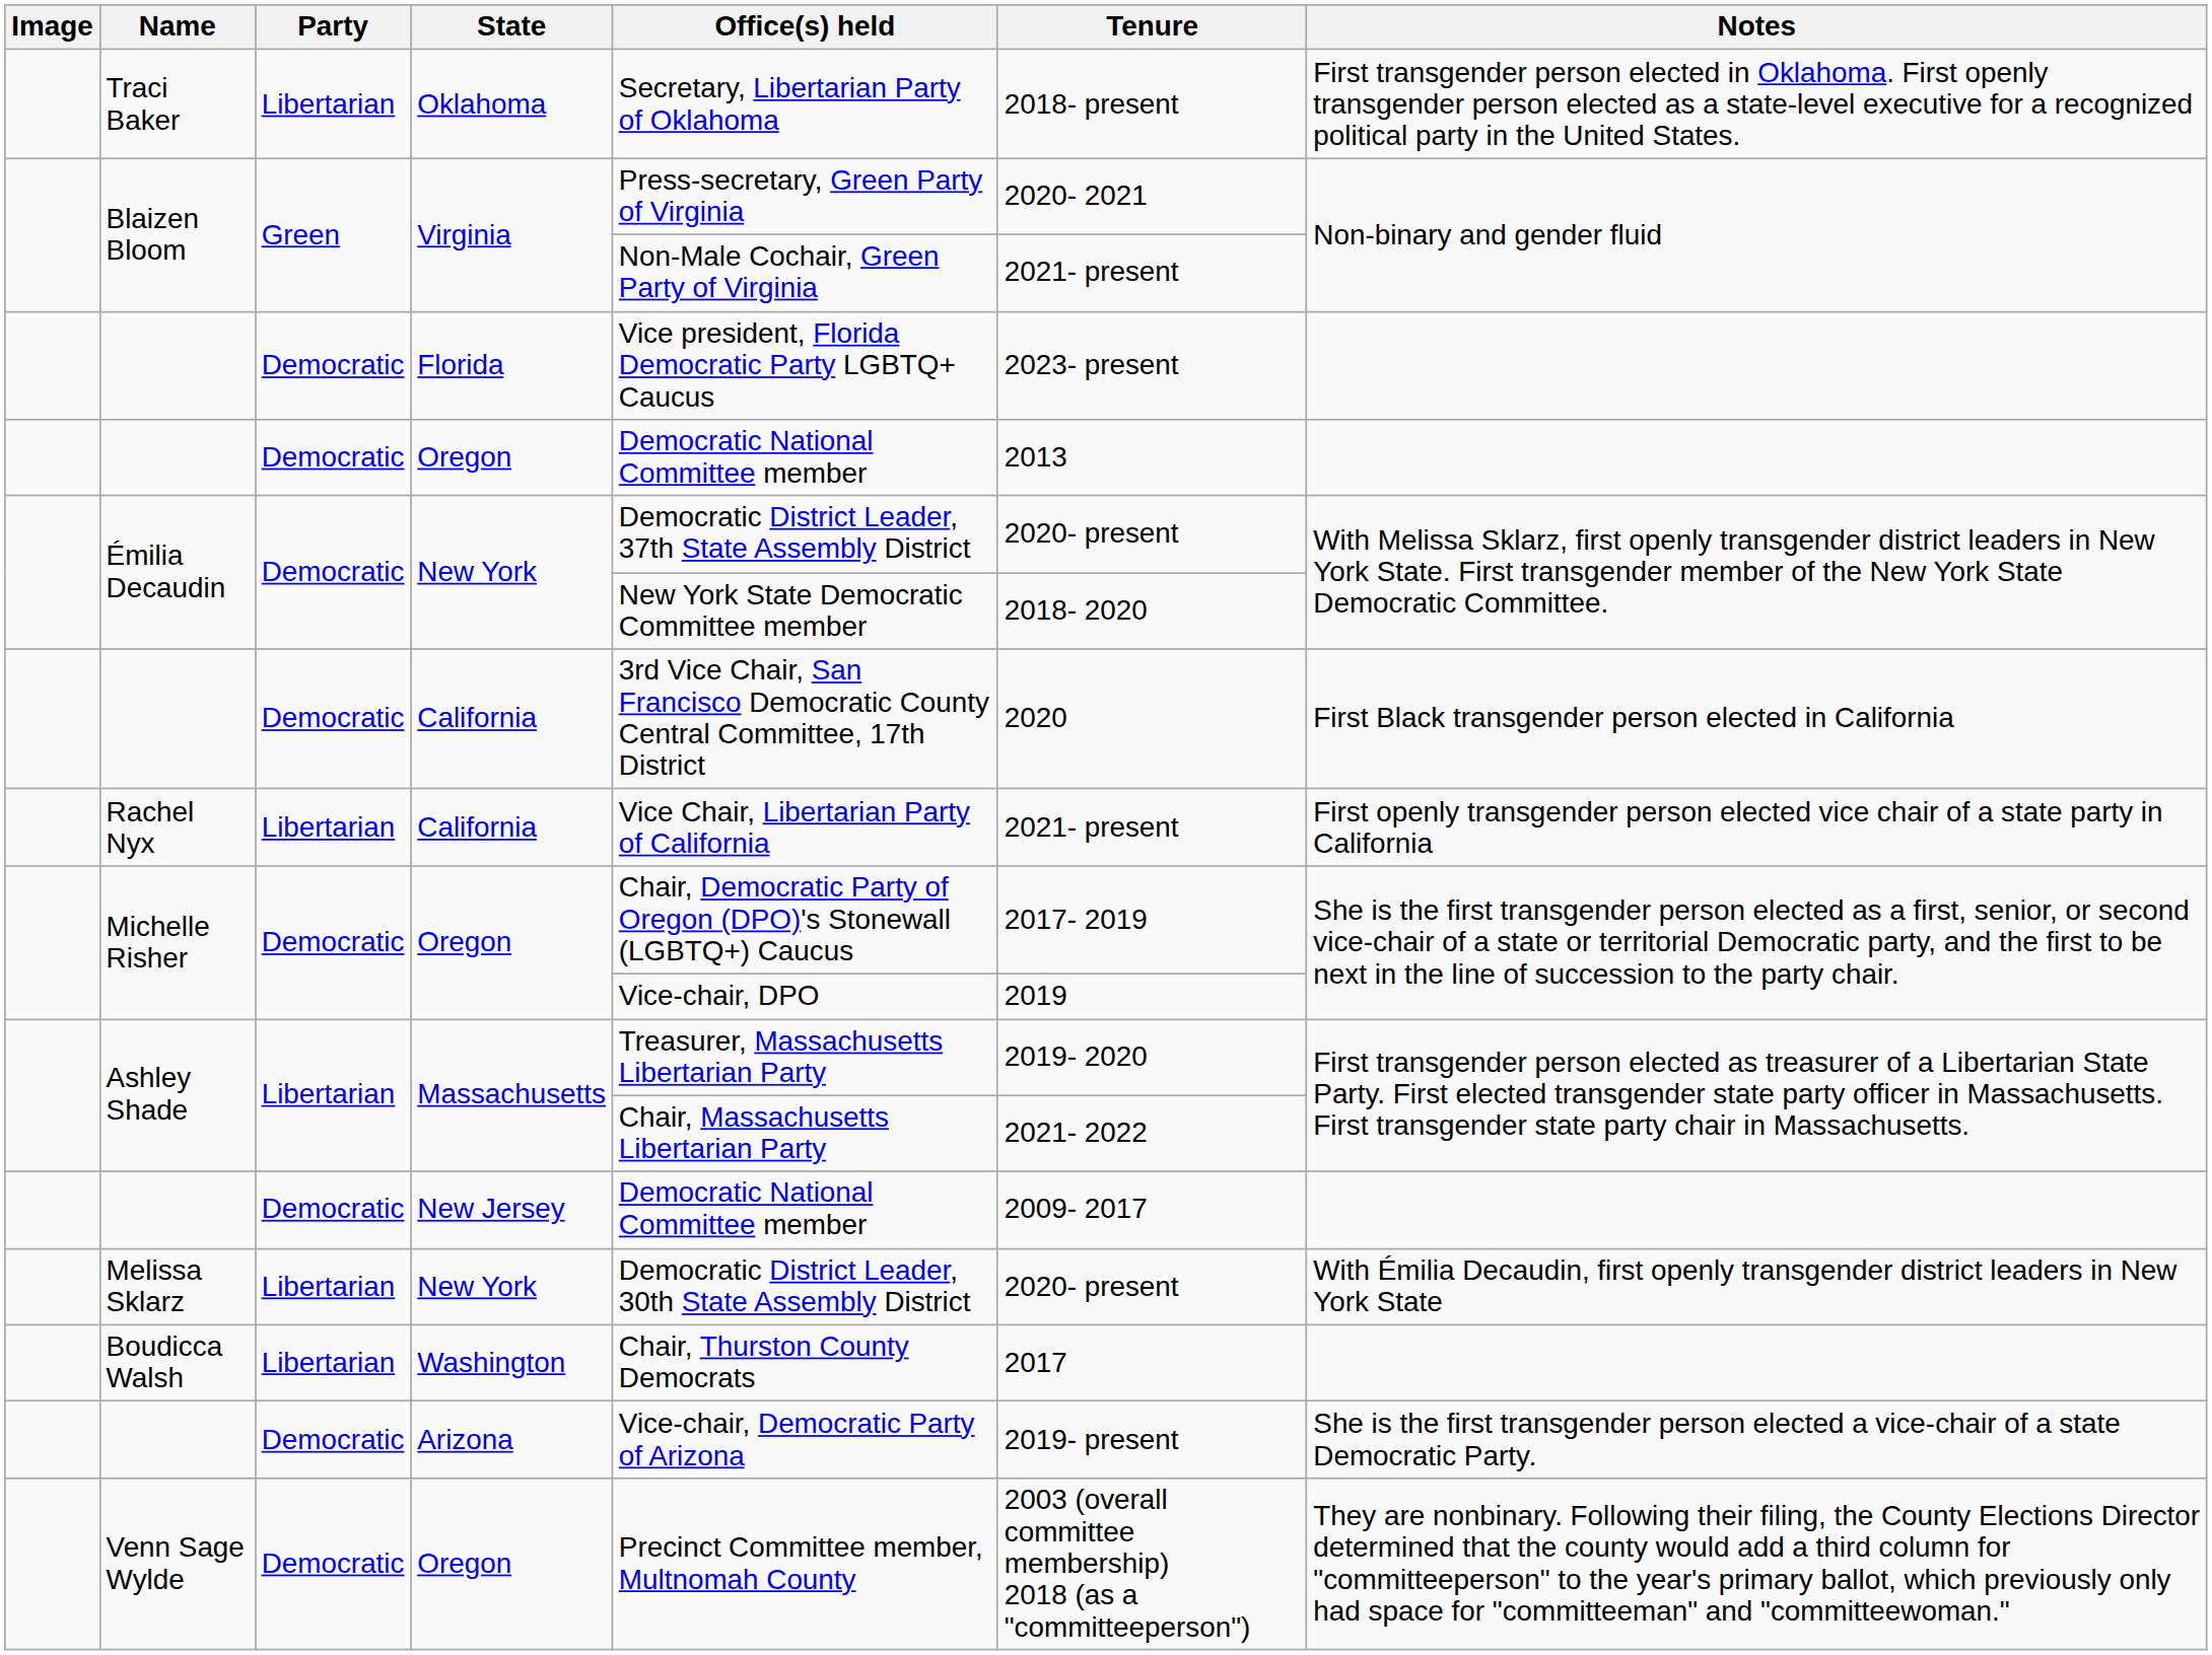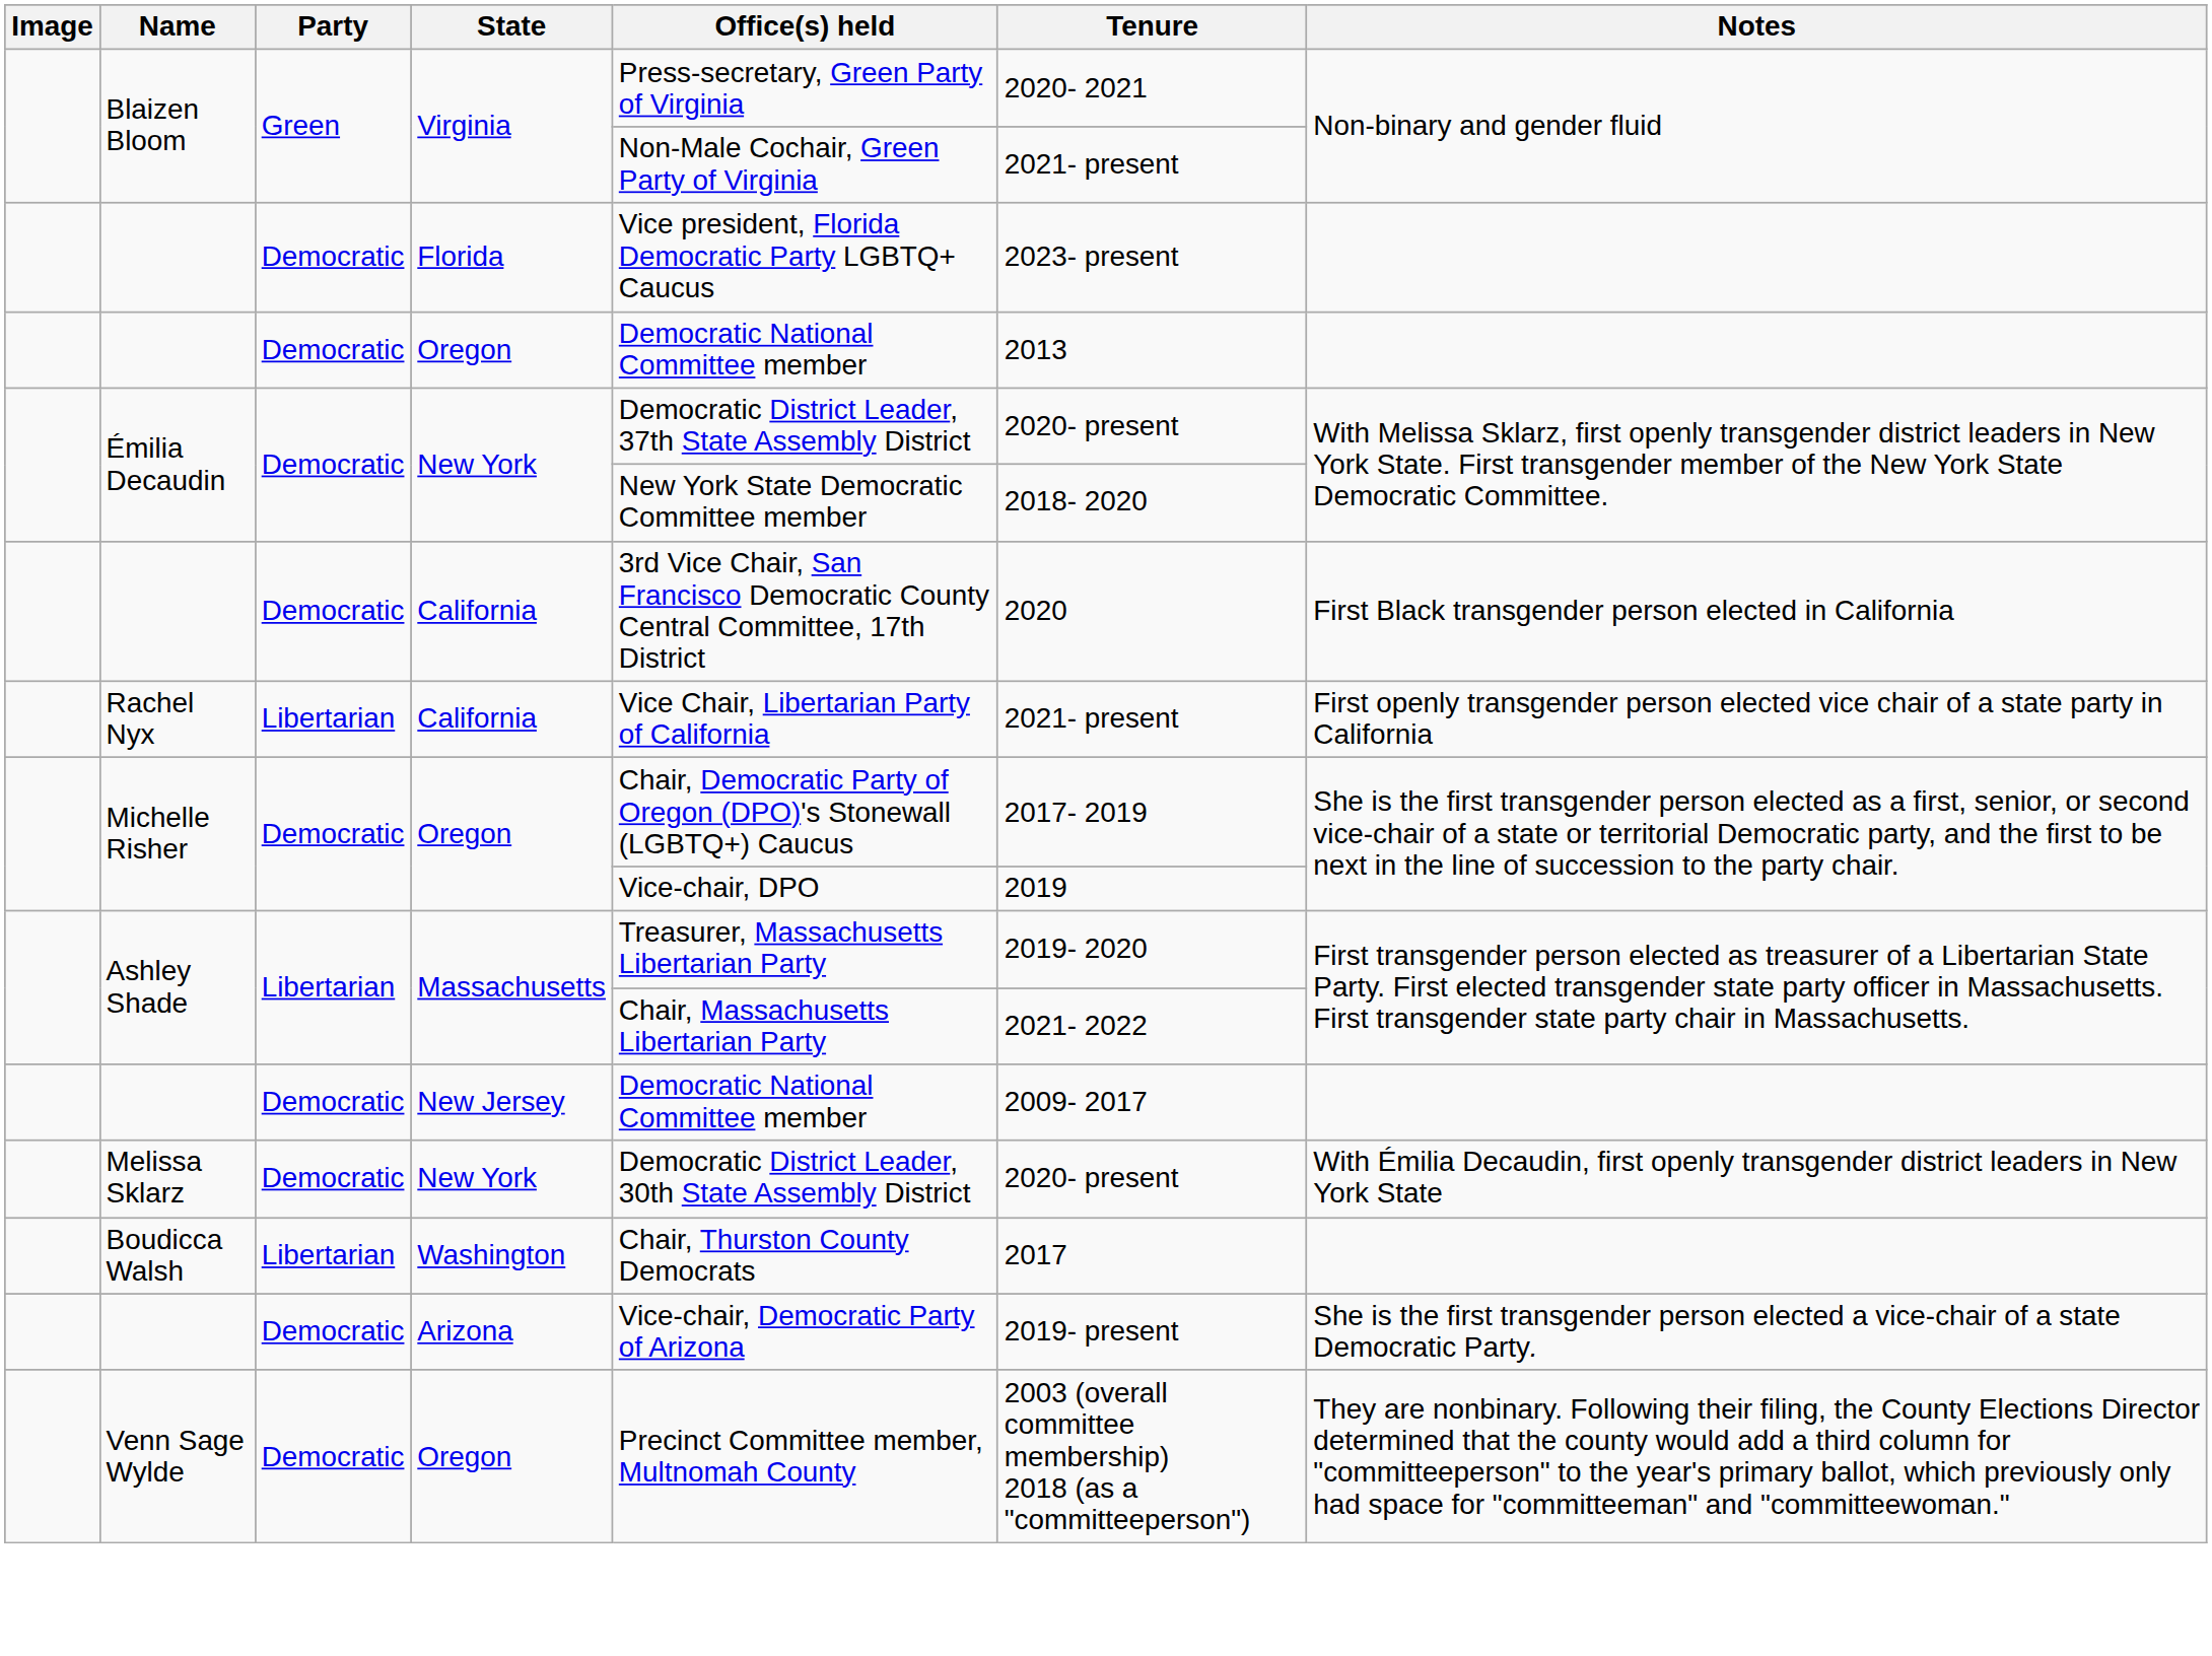 <table class="wikitable sortable">
 <tr>
 <th>Image</th>
 <th>Name</th>
 <th>Party</th>
 <th>State</th>
 <th>Office(s) held</th>
 <th>Tenure</th>
 <th class="unsortable">Notes</th>
-</tr>
-<tr>
-<td></td>
-<td>Traci Baker</td>
-<td><a href='#'>Libertarian</a></td>
-<td><a href='#'>Oklahoma</a></td>
-<td>Secretary, <a href='#'>Libertarian Party of Oklahoma</a></td>
-<td>2018- present</td>
-<td>First transgender person elected in <a href='#'>Oklahoma</a>. First openly transgender person elected as a state-level executive for a recognized political party in the United States.</td>
 </tr>
 <tr>
 <td rowspan="2"></td>
 <td rowspan="2">Blaizen Bloom</td>
 <td rowspan="2"><a href='#'>Green</a></td>
 <td rowspan="2"><a href='#'>Virginia</a></td>
 <td>Press-secretary, <a href='#'>Green Party of Virginia</a></td>
 <td>2020- 2021</td>
 <td rowspan="2">Non-binary and gender fluid</td>
 </tr>
 <tr>
 <td>Non-Male Cochair, <a href='#'>Green Party of Virginia</a></td>
 <td>2021- present</td>
 </tr>
 <tr>
 <td></td>
 <td></td>
 <td><a href='#'>Democratic</a></td>
 <td><a href='#'>Florida</a></td>
 <td>Vice president, <a href='#'>Florida Democratic Party</a> LGBTQ+ Caucus</td>
 <td>2023- present</td>
 <td></td>
 </tr>
 <tr>
 <td></td>
 <td></td>
 <td><a href='#'>Democratic</a></td>
 <td><a href='#'>Oregon</a></td>
 <td><a href='#'>Democratic National Committee</a> member</td>
 <td>2013</td>
 <td></td>
 </tr>
 <tr>
 <td rowspan="2"></td>
 <td rowspan="2">Émilia Decaudin</td>
 <td rowspan="2"><a href='#'>Democratic</a></td>
 <td rowspan="2"><a href='#'>New York</a></td>
 <td>Democratic <a href='#'>District Leader</a>, 37th <a href='#'>State Assembly</a> District</td>
 <td>2020- present</td>
 <td rowspan="2">With Melissa Sklarz, first openly transgender district leaders in New York State. First transgender member of the New York State Democratic Committee.</td>
 </tr>
 <tr>
 <td>New York State Democratic Committee member</td>
 <td>2018- 2020</td>
 </tr>
 <tr>
 <td></td>
 <td></td>
 <td><a href='#'>Democratic</a></td>
 <td><a href='#'>California</a></td>
 <td>3rd Vice Chair, <a href='#'>San Francisco</a> Democratic County Central Committee, 17th District</td>
 <td>2020</td>
 <td>First Black transgender person elected in California</td>
 </tr>
 <tr>
 <td></td>
 <td>Rachel Nyx</td>
 <td><a href='#'>Libertarian</a></td>
 <td><a href='#'>California</a></td>
 <td>Vice Chair, <a href='#'>Libertarian Party of California</a></td>
 <td>2021- present</td>
 <td>First openly transgender person elected vice chair of a state party in California</td>
 </tr>
 <tr>
 <td rowspan="2"></td>
 <td rowspan="2">Michelle Risher</td>
 <td rowspan="2"><a href='#'>Democratic</a></td>
 <td rowspan="2"><a href='#'>Oregon</a></td>
 <td>Chair, <a href='#'>Democratic Party of Oregon (DPO)</a>'s Stonewall (LGBTQ+) Caucus</td>
 <td>2017- 2019</td>
 <td rowspan="2">She is the first transgender person elected as a first, senior, or second vice-chair of a state or territorial Democratic party, and the first to be next in the line of succession to the party chair.</td>
 </tr>
 <tr>
 <td>Vice-chair, DPO</td>
 <td>2019</td>
 </tr>
 <tr>
 <td rowspan="2"></td>
 <td rowspan="2">Ashley Shade</td>
 <td rowspan="2"><a href='#'>Libertarian</a></td>
 <td rowspan="2"><a href='#'>Massachusetts</a></td>
 <td>Treasurer, <a href='#'>Massachusetts Libertarian Party</a></td>
 <td>2019- 2020</td>
 <td rowspan="2">First transgender person elected as treasurer of a Libertarian State Party. First elected transgender state party officer in Massachusetts. First transgender state party chair in Massachusetts.</td>
 </tr>
 <tr>
 <td>Chair, <a href='#'>Massachusetts Libertarian Party</a></td>
 <td>2021- 2022</td>
 </tr>
 <tr>
 <td></td>
 <td></td>
 <td><a href='#'>Democratic</a></td>
 <td><a href='#'>New Jersey</a></td>
 <td><a href='#'>Democratic National Committee</a> member</td>
 <td>2009- 2017</td>
 <td></td>
 </tr>
 <tr>
 <td></td>
 <td>Melissa Sklarz</td>
-<td><a href='#'>Libertarian</a></td>
+<td><a href='#'>Democratic</a></td>
 <td><a href='#'>New York</a></td>
 <td>Democratic <a href='#'>District Leader</a>, 30th <a href='#'>State Assembly</a> District</td>
 <td>2020- present</td>
 <td>With Émilia Decaudin, first openly transgender district leaders in New York State</td>
 </tr>
 <tr>
 <td></td>
 <td>Boudicca Walsh</td>
 <td><a href='#'>Libertarian</a></td>
 <td><a href='#'>Washington</a></td>
 <td>Chair, <a href='#'>Thurston County</a> Democrats</td>
 <td>2017</td>
 <td></td>
 </tr>
 <tr>
 <td></td>
 <td></td>
 <td><a href='#'>Democratic</a></td>
 <td><a href='#'>Arizona</a></td>
 <td>Vice-chair, <a href='#'>Democratic Party of Arizona</a></td>
 <td>2019- present</td>
 <td>She is the first transgender person elected a vice-chair of a state Democratic Party<em>.</em></td>
 </tr>
 <tr>
 <td></td>
 <td>Venn Sage Wylde</td>
 <td><a href='#'>Democratic</a></td>
 <td><a href='#'>Oregon</a></td>
 <td>Precinct Committee member, <a href='#'>Multnomah County</a></td>
 <td>2003 (overall committee membership)<br>2018 (as a "committeeperson")</td>
 <td>They are nonbinary. Following their filing, the County Elections Director determined that the county would add a third column for "committeeperson" to the year's primary ballot, which previously only had space for "committeeman" and "committeewoman."</td>
 </tr>
 </table>
